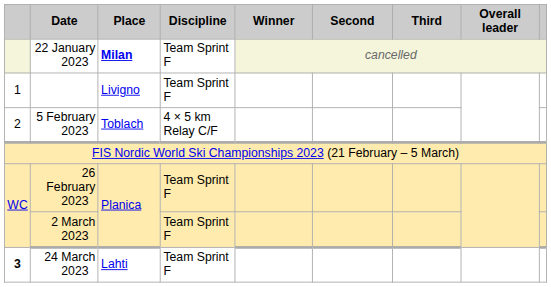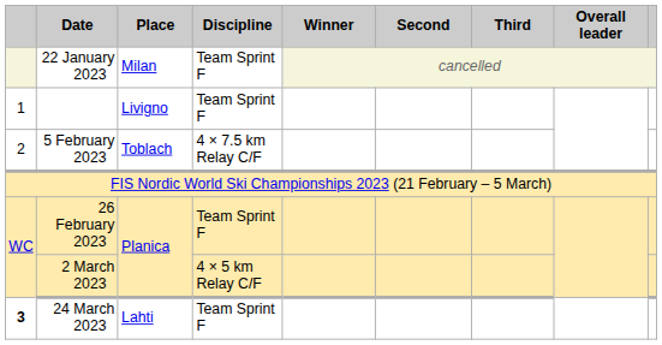 <table class="wikitable plainrowheaders" style="background:#fff; font-size:86%; line-height:16px; border:grey solid 1px; border-collapse:collapse;">
 <tr style="background:#ccc; text-align:center;">
 <th scope="col" style="background:#ccc; width=20 px;"></th>
 <th scope="col" style="background:#ccc; width:120px;">Date</th>
 <th scope="col" style="background:#ccc; width:120px;">Place</th>
 <th scope="col" style="background:#ccc; width:120px;">Discipline</th>
 <th scope="col" style="background:#ccc; width:200px;">Winner</th>
 <th scope="col" style="background:#ccc; width:200px;">Second</th>
 <th scope="col" style="background:#ccc; width:200px;">Third</th>
 <th scope="col" style="background:#ccc; width:200px;">Overall leader</th>
 <th scope="col" style="background:#ccc; width:10px;"></th>
 </tr>
 <tr>
 <td bgcolor="F5F5DC"></td>
 <td align=right>22 January 2023  </td>
-<td><strong> <a href='#'>Milan</a></strong></td>
+<td> <a href='#'>Milan</a></td>
 <td>Team Sprint F</td>
 <td colspan=5 align=center bgcolor="F5F5DC" style=color:#696969><em>cancelled</em></td>
 </tr>
 <tr>
 <td align=center>1</td>
 <td align=right>  </td>
 <td> <a href='#'>Livigno</a></td>
 <td>Team Sprint F</td>
 <td></td>
 <td></td>
 <td></td>
 <td rowspan=2></td>
 <td></td>
 </tr>
 <tr>
 <td align=center>2</td>
 <td align=right>5 February 2023  </td>
 <td> <a href='#'>Toblach</a></td>
-<td style="border-bottom-width:3px">4 × 5 km Relay C/F</td>
+<td>4 × 7.5 km Relay C/F</td>
 <td></td>
 <td></td>
 <td></td>
 <td></td>
 </tr>
 <tr style="background:#FFEBAD">
 <td align=center style="border-top-width:3px" colspan=11><a href='#'>FIS Nordic World Ski Championships 2023</a> (21 February – 5 March)</td>
 </tr>
 <tr style="background:#FFEBAD">
 <td rowspan=2 align="center" style=color:#696969 style="border-bottom-width:3px"><a href='#'>WC</a></td>
 <td align="right">26 February 2023  </td>
 <td rowspan=2 style="border-bottom-width:3px"> <a href='#'>Planica</a></td>
 <td>Team Sprint F</td>
 <td></td>
 <td></td>
 <td></td>
 <td rowspan=2 align="center" style=color:#696969 style="border-bottom-width:3px"></td>
 <td></td>
 </tr>
 <tr style="background:#FFEBAD">
 <td style="border-bottom-width:3px" align="right">2 March 2023  </td>
-<td>Team Sprint F</td>
+<td style="border-bottom-width:3px">4 × 5 km Relay C/F</td>
 <td style="border-bottom-width:3px"></td>
 <td style="border-bottom-width:3px"></td>
 <td style="border-bottom-width:3px"></td>
 <td style="border-bottom-width:3px"></td>
 </tr>
 <tr>
 <td align=center><strong>3</strong></td>
 <td align=right>24 March 2023  </td>
 <td align=left> <a href='#'>Lahti</a></td>
 <td>Team Sprint F</td>
 <td></td>
 <td></td>
 <td></td>
 <td></td>
 <td></td>
 </tr>
 </table>
